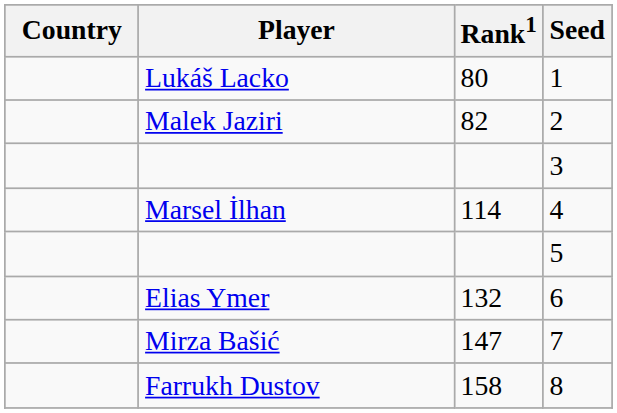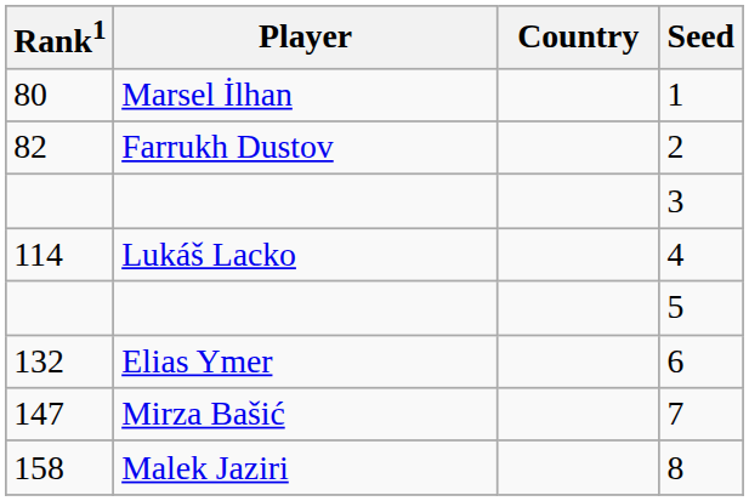 <table class="sortable wikitable">
 <tr>
+<th>Rank<sup>1</sup></th>
+<th width="175">Player</th>
 <th width="70">Country</th>
-<th width="175">Player</th>
-<th>Rank<sup>1</sup></th>
 <th>Seed</th>
 </tr>
 <tr>
+<td>80</td>
+<td><a href='#'>Marsel İlhan</a></td>
 <td></td>
-<td><a href='#'>Lukáš Lacko</a></td>
-<td>80</td>
 <td>1</td>
 </tr>
 <tr>
+<td>82</td>
+<td><a href='#'>Farrukh Dustov</a></td>
 <td></td>
-<td><a href='#'>Malek Jaziri</a></td>
-<td>82</td>
 <td>2</td>
 </tr>
 <tr>
 <td></td>
 <td></td>
 <td></td>
 <td>3</td>
 </tr>
 <tr>
+<td>114</td>
+<td><a href='#'>Lukáš Lacko</a></td>
 <td></td>
-<td><a href='#'>Marsel İlhan</a></td>
-<td>114</td>
 <td>4</td>
 </tr>
 <tr>
 <td></td>
 <td></td>
 <td></td>
 <td>5</td>
 </tr>
 <tr>
+<td>132</td>
+<td><a href='#'>Elias Ymer</a></td>
 <td></td>
-<td><a href='#'>Elias Ymer</a></td>
-<td>132</td>
 <td>6</td>
 </tr>
 <tr>
+<td>147</td>
+<td><a href='#'>Mirza Bašić</a></td>
 <td></td>
-<td><a href='#'>Mirza Bašić</a></td>
-<td>147</td>
 <td>7</td>
 </tr>
 <tr>
+<td>158</td>
+<td><a href='#'>Malek Jaziri</a></td>
 <td></td>
-<td><a href='#'>Farrukh Dustov</a></td>
-<td>158</td>
 <td>8</td>
 </tr>
 </table>
